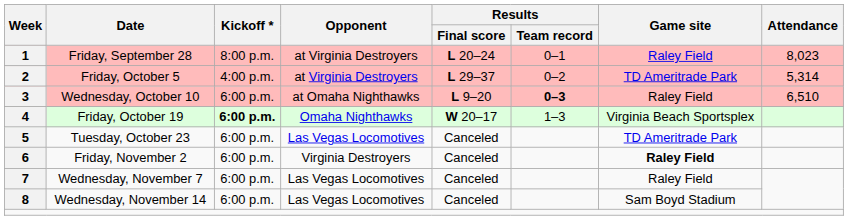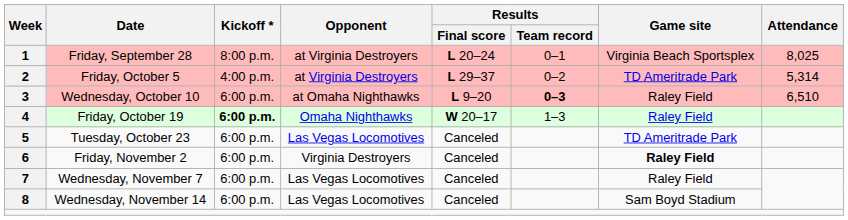 <table class="wikitable" style="font-size:95%; text-align:center; width:65em">
 <tr>
 <th rowspan="2">Week</th>
 <th rowspan="2">Date</th>
 <th rowspan="2">Kickoff *</th>
 <th rowspan="2">Opponent</th>
 <th colspan="2">Results</th>
 <th rowspan="2">Game site</th>
 <th rowspan="2">Attendance</th>
 </tr>
 <tr>
 <th>Final score</th>
 <th>Team record</th>
 </tr>
 <tr bgcolor="ffbbbb">
 <th>1</th>
 <td>Friday, September 28</td>
 <td>8:00 p.m.</td>
 <td>at Virginia Destroyers</td>
 <td><strong>L</strong> 20–24</td>
 <td>0–1</td>
-<td><a href='#'>Raley Field</a></td>
-<td>8,023</td>
+<td>Virginia Beach Sportsplex</td>
+<td>8,025</td>
 </tr>
 <tr bgcolor="ffbbbb">
 <th>2</th>
 <td>Friday, October 5</td>
 <td>4:00 p.m.</td>
 <td>at <a href='#'>Virginia Destroyers</a></td>
 <td><strong>L</strong> 29–37</td>
 <td>0–2</td>
 <td><a href='#'>TD Ameritrade Park</a></td>
 <td>5,314</td>
 </tr>
 <tr bgcolor="ffbbbb">
 <th>3</th>
 <td>Wednesday, October 10</td>
 <td>6:00 p.m.</td>
 <td>at Omaha Nighthawks</td>
 <td><strong>L</strong> 9–20</td>
 <td><strong>0–3</strong></td>
 <td>Raley Field</td>
 <td>6,510</td>
 </tr>
 <tr bgcolor="DDFFDD">
 <th>4</th>
 <td>Friday, October 19</td>
 <td><strong>6:00 p.m.</strong></td>
 <td><a href='#'>Omaha Nighthawks</a></td>
 <td><strong>W</strong> 20–17</td>
 <td>1–3</td>
-<td>Virginia Beach Sportsplex</td>
+<td><a href='#'>Raley Field</a></td>
 <td></td>
 </tr>
 <tr bgcolor=>
 <th>5</th>
 <td>Tuesday, October 23</td>
 <td>6:00 p.m.</td>
 <td><a href='#'>Las Vegas Locomotives</a></td>
 <td>Canceled</td>
 <td></td>
 <td><a href='#'>TD Ameritrade Park</a></td>
 <td></td>
 </tr>
 <tr>
 <th>6</th>
 <td>Friday, November 2</td>
 <td>6:00 p.m.</td>
 <td>Virginia Destroyers</td>
 <td>Canceled</td>
 <td></td>
 <td><strong>Raley Field</strong></td>
 <td></td>
 </tr>
 <tr>
 <th>7</th>
 <td>Wednesday, November 7</td>
 <td>6:00 p.m.</td>
 <td>Las Vegas Locomotives</td>
 <td>Canceled</td>
 <td></td>
 <td>Raley Field</td>
 </tr>
 <tr>
 <th>8</th>
 <td>Wednesday, November 14</td>
 <td>6:00 p.m.</td>
 <td>Las Vegas Locomotives</td>
 <td>Canceled</td>
 <td></td>
 <td>Sam Boyd Stadium</td>
 </tr>
 <tr>
 <td colspan="8"></td>
 </tr>
 </table>
